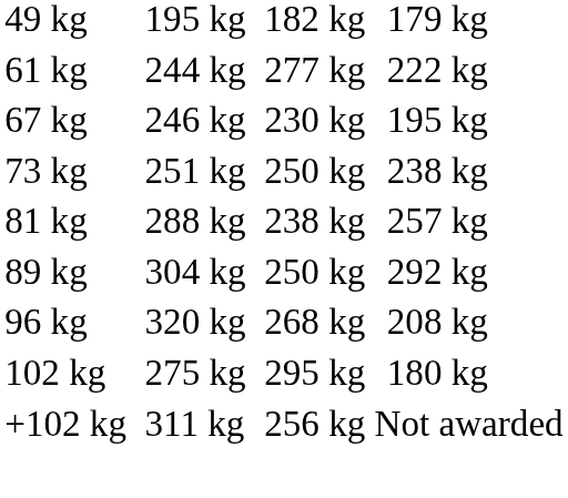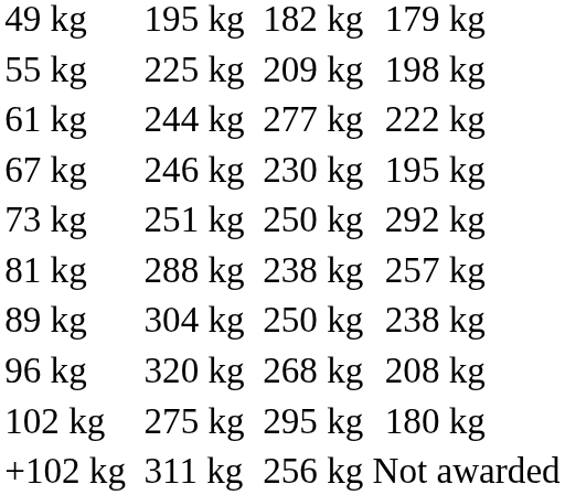 <table>
 <tr>
 <td>49 kg</td>
 <td></td>
 <td>195 kg</td>
 <td></td>
 <td>182 kg</td>
 <td></td>
 <td>179 kg</td>
+</tr>
+<tr>
+<td>55 kg</td>
+<td></td>
+<td>225 kg</td>
+<td></td>
+<td>209 kg</td>
+<td></td>
+<td>198 kg</td>
 </tr>
 <tr>
 <td>61 kg</td>
 <td></td>
 <td>244 kg</td>
 <td></td>
 <td>277 kg</td>
 <td></td>
 <td>222 kg</td>
 </tr>
 <tr>
 <td>67 kg</td>
 <td></td>
 <td>246 kg</td>
 <td></td>
 <td>230 kg</td>
 <td></td>
 <td>195 kg</td>
 </tr>
 <tr>
 <td>73 kg</td>
 <td></td>
 <td>251 kg</td>
 <td></td>
 <td>250 kg</td>
 <td></td>
-<td>238 kg</td>
+<td>292 kg</td>
 </tr>
 <tr>
 <td>81 kg</td>
 <td></td>
 <td>288 kg</td>
 <td></td>
 <td>238 kg</td>
 <td></td>
 <td>257 kg</td>
 </tr>
 <tr>
 <td>89 kg</td>
 <td></td>
 <td>304 kg</td>
 <td></td>
 <td>250 kg</td>
 <td></td>
-<td>292 kg</td>
+<td>238 kg</td>
 </tr>
 <tr>
 <td>96 kg</td>
 <td></td>
 <td>320 kg</td>
 <td></td>
 <td>268 kg</td>
 <td></td>
 <td>208 kg</td>
 </tr>
 <tr>
 <td>102 kg</td>
 <td></td>
 <td>275 kg</td>
 <td></td>
 <td>295 kg</td>
 <td></td>
 <td>180 kg</td>
 </tr>
 <tr>
 <td>+102 kg</td>
 <td></td>
 <td>311 kg</td>
 <td></td>
 <td>256 kg</td>
 <td colspan=2>Not awarded</td>
 </tr>
 </table>
